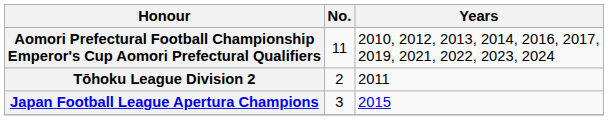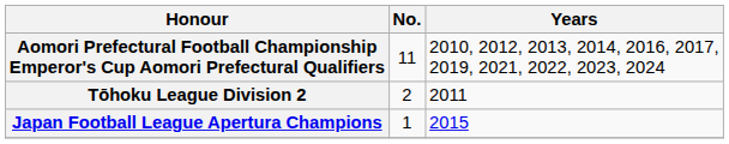 <table class="wikitable plainrowheaders">
 <tr>
 <th scope=col>Honour</th>
 <th scope=col>No.</th>
 <th scope=col>Years</th>
 </tr>
 <tr>
 <th scope=row>Aomori Prefectural Football Championship <br>Emperor's Cup Aomori Prefectural Qualifiers</th>
 <td align="center">11</td>
 <td>2010, 2012, 2013, 2014, 2016, 2017, <br> 2019, 2021, 2022, 2023, 2024</td>
 </tr>
 <tr>
 <th scope=row>Tōhoku League Division 2</th>
 <td align="center">2</td>
 <td>2011</td>
 </tr>
 <tr>
 <th scope=row><a href='#'>Japan Football League Apertura Champions</a></th>
-<td align="center">3</td>
+<td align="center">1</td>
 <td><a href='#'>2015</a></td>
 </tr>
 <tr>
 </tr>
 </table>
